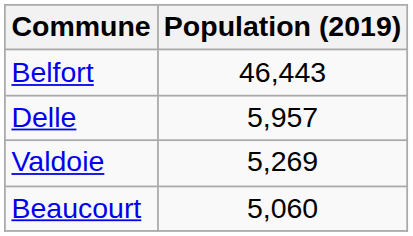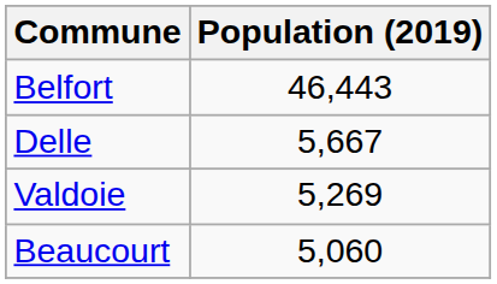 <table class=wikitable>
 <tr>
 <th>Commune</th>
 <th>Population (2019)</th>
 </tr>
 <tr>
 <td><a href='#'>Belfort</a></td>
 <td style="text-align: center;">46,443</td>
 </tr>
 <tr>
 <td><a href='#'>Delle</a></td>
-<td style="text-align: center;">5,957</td>
+<td style="text-align: center;">5,667</td>
 </tr>
 <tr>
 <td><a href='#'>Valdoie</a></td>
 <td style="text-align: center;">5,269</td>
 </tr>
 <tr>
 <td><a href='#'>Beaucourt</a></td>
 <td style="text-align: center;">5,060</td>
 </tr>
 </table>
